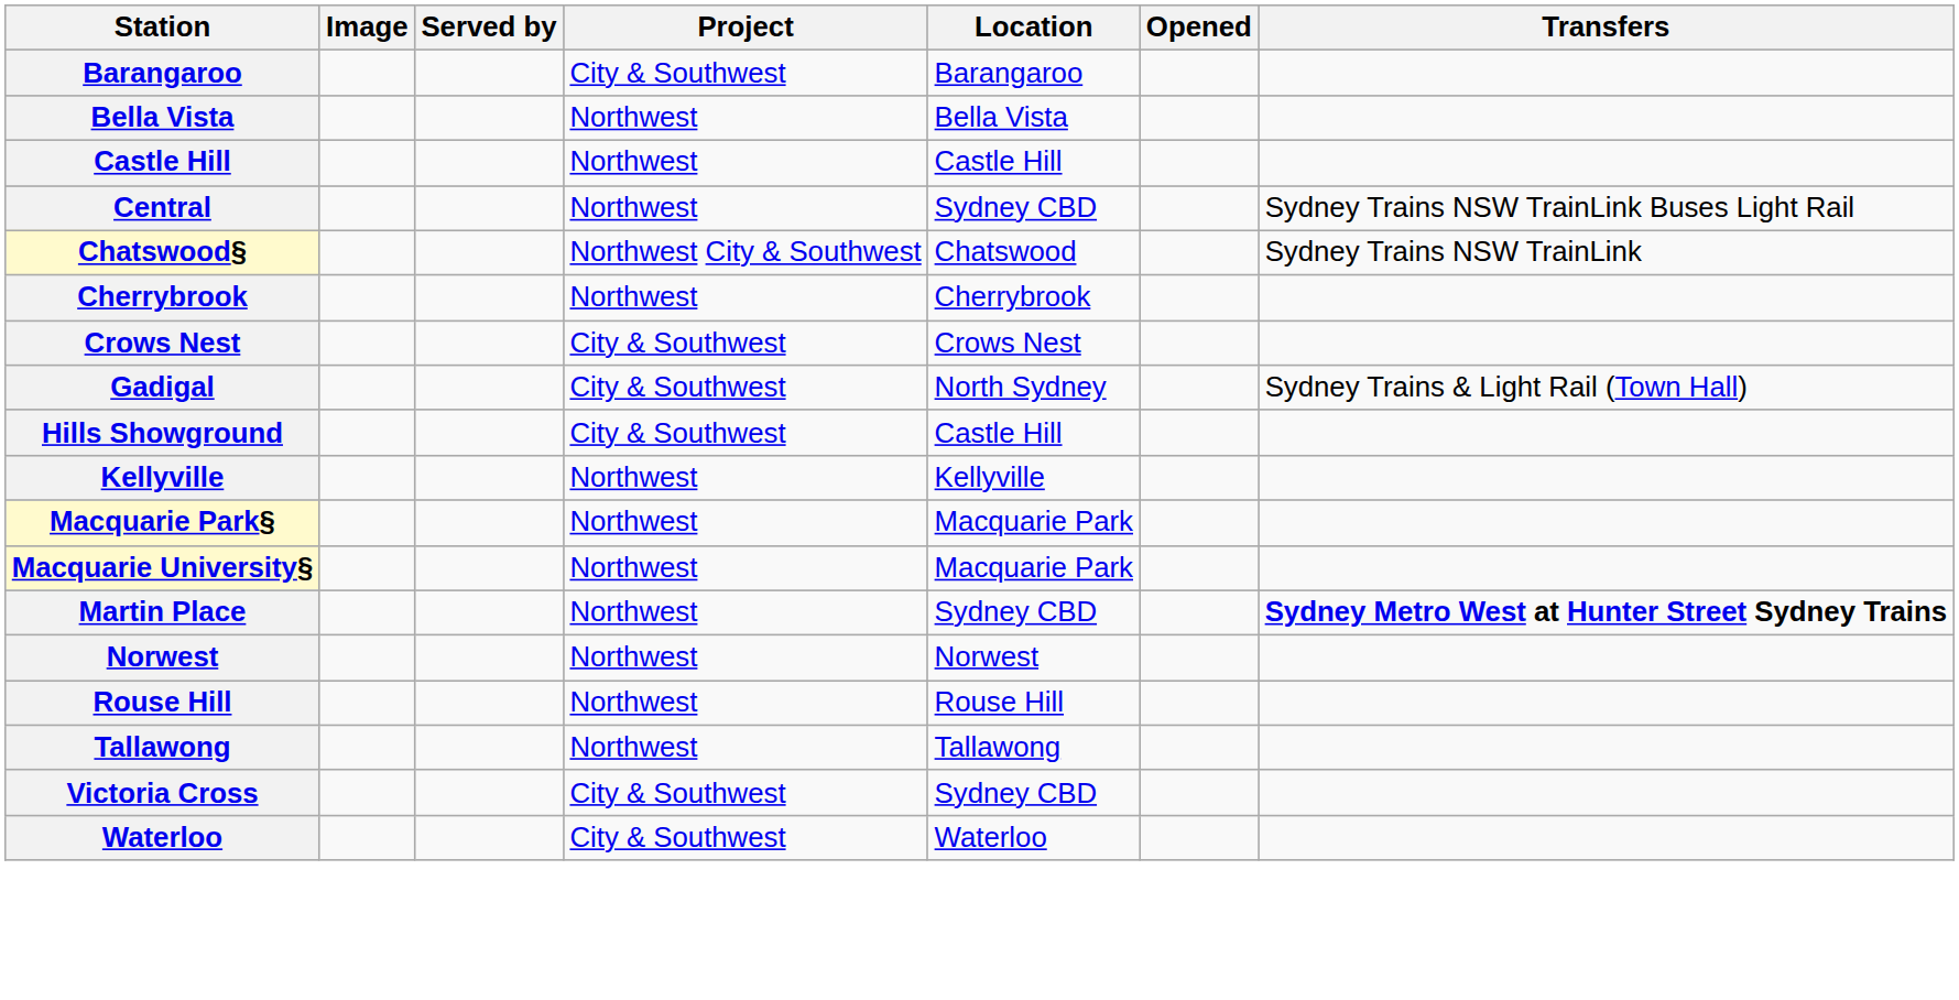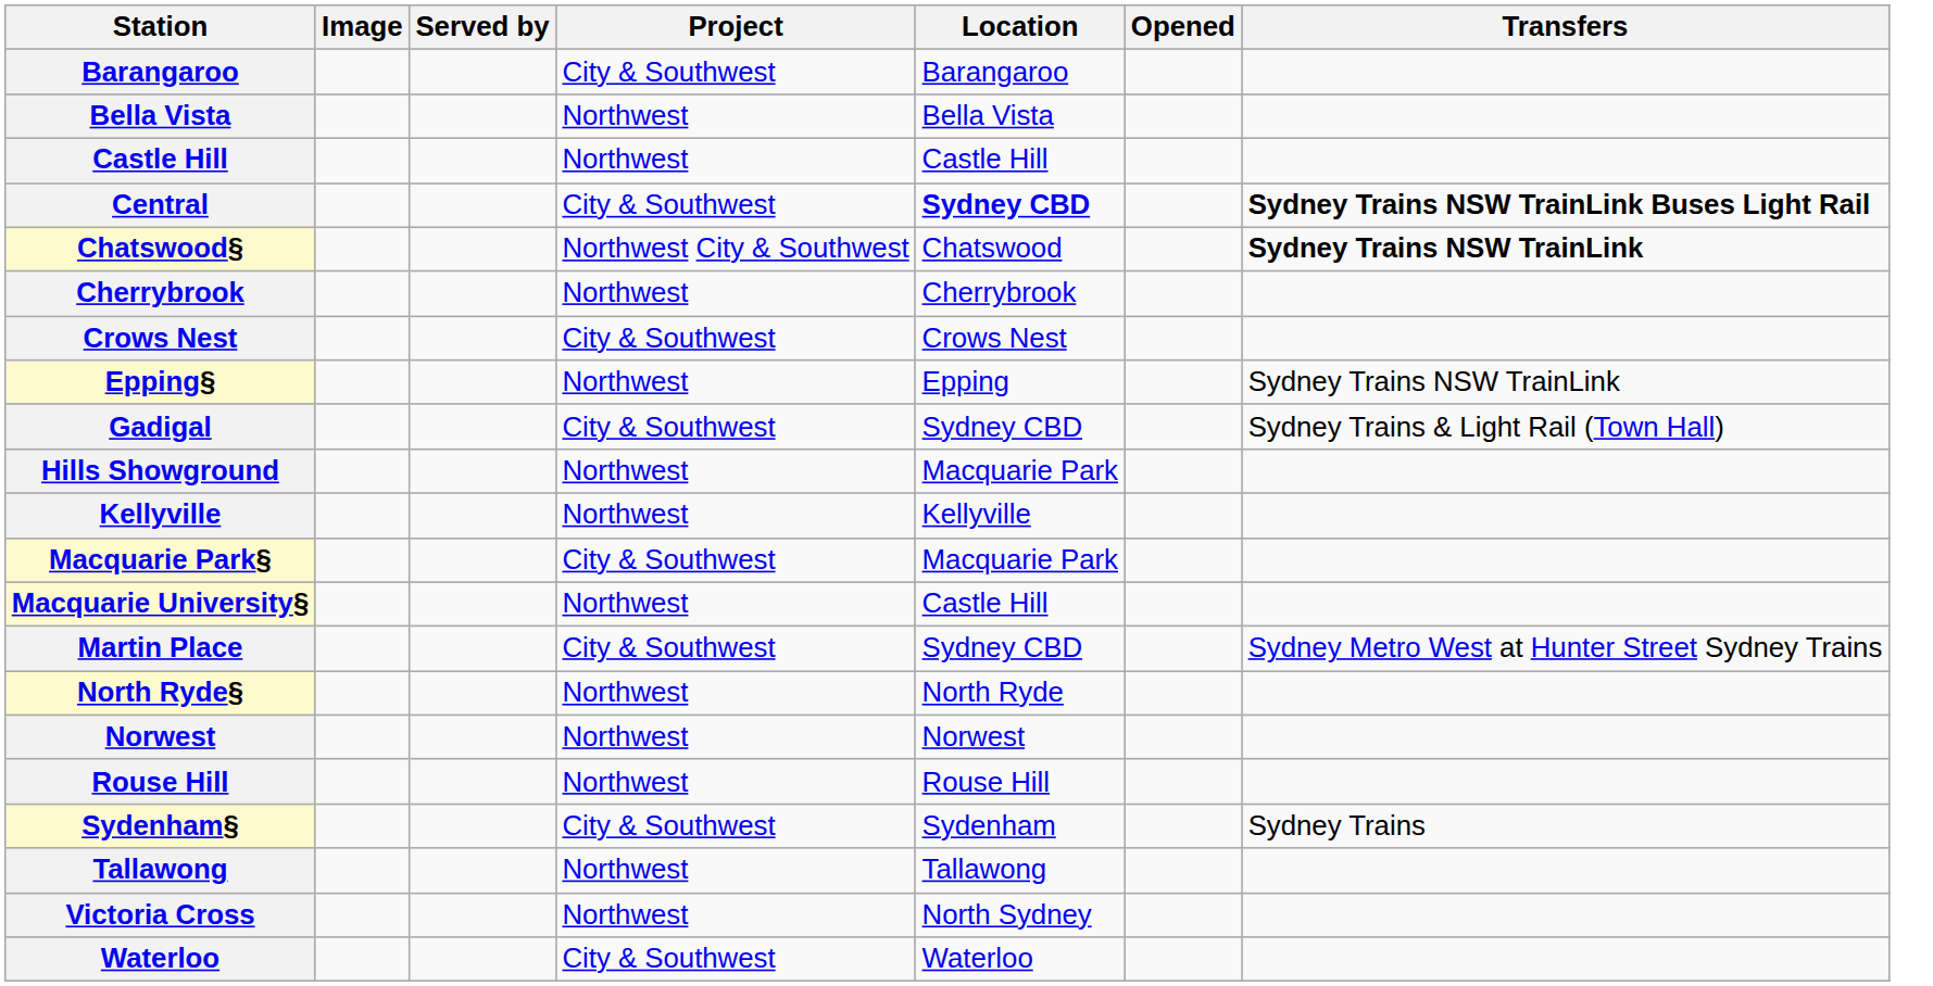 <table class="wikitable sortable" style="font-size: 100%">
 <tr>
 <th scope=col>Station</th>
 <th scope=col class="unsortable">Image</th>
 <th scope=col>Served by</th>
 <th scope=col>Project</th>
 <th scope=col>Location</th>
 <th scope=col>Opened</th>
 <th scope=col>Transfers</th>
 </tr>
 <tr>
 <th scope=row><a href='#'>Barangaroo</a></th>
 <td></td>
 <td></td>
 <td><a href='#'>City & Southwest</a></td>
 <td><a href='#'>Barangaroo</a></td>
 <td></td>
 <td></td>
 </tr>
 <tr>
 <th scope=row><a href='#'>Bella Vista</a></th>
 <td></td>
 <td></td>
 <td><a href='#'>Northwest</a></td>
 <td><a href='#'>Bella Vista</a></td>
 <td></td>
 <td></td>
 </tr>
 <tr>
 <th scope=row><a href='#'>Castle Hill</a></th>
 <td></td>
 <td></td>
 <td><a href='#'>Northwest</a></td>
 <td><a href='#'>Castle Hill</a></td>
 <td></td>
 <td></td>
 </tr>
 <tr>
 <th scope=row><a href='#'>Central</a></th>
 <td></td>
 <td></td>
-<td><a href='#'>Northwest</a></td>
-<td><a href='#'>Sydney CBD</a></td>
+<td><a href='#'>City & Southwest</a></td>
+<td><strong><a href='#'>Sydney CBD</a></strong></td>
 <td></td>
-<td> Sydney Trains   NSW TrainLink   Buses  Light Rail</td>
+<td><strong> Sydney Trains   NSW TrainLink   Buses  Light Rail</strong></td>
 </tr>
 <tr>
 <th scope="row" style="background-color:#FFFACD"><a href='#'>Chatswood</a>§</th>
 <td></td>
 <td></td>
 <td><a href='#'>Northwest</a>  <a href='#'>City & Southwest</a></td>
 <td><a href='#'>Chatswood</a></td>
 <td></td>
-<td> Sydney Trains   NSW TrainLink</td>
+<td><strong> Sydney Trains   NSW TrainLink</strong></td>
 </tr>
 <tr>
 <th scope=row><a href='#'>Cherrybrook</a></th>
 <td></td>
 <td></td>
 <td><a href='#'>Northwest</a></td>
 <td><a href='#'>Cherrybrook</a></td>
 <td></td>
 <td></td>
 </tr>
 <tr>
 <th scope=row><a href='#'>Crows Nest</a></th>
 <td></td>
 <td></td>
 <td><a href='#'>City & Southwest</a></td>
 <td><a href='#'>Crows Nest</a></td>
 <td></td>
 <td></td>
 </tr>
 <tr>
+<th scope="row" style="background-color:#FFFACD"><a href='#'>Epping</a>§</th>
+<td></td>
+<td></td>
+<td><a href='#'>Northwest</a></td>
+<td><a href='#'>Epping</a></td>
+<td></td>
+<td> Sydney Trains   NSW TrainLink</td>
+</tr>
+<tr>
 <th scope=row><a href='#'>Gadigal</a></th>
 <td></td>
 <td></td>
 <td><a href='#'>City & Southwest</a></td>
-<td><a href='#'>North Sydney</a></td>
+<td><a href='#'>Sydney CBD</a></td>
 <td></td>
 <td> Sydney Trains &  Light Rail (<a href='#'>Town Hall</a>)</td>
 </tr>
 <tr>
 <th scope=row><a href='#'>Hills Showground</a></th>
 <td></td>
 <td></td>
-<td><a href='#'>City & Southwest</a></td>
-<td><a href='#'>Castle Hill</a></td>
+<td><a href='#'>Northwest</a></td>
+<td><a href='#'>Macquarie Park</a></td>
 <td></td>
 <td></td>
 </tr>
 <tr>
 <th scope=row><a href='#'>Kellyville</a></th>
 <td></td>
 <td></td>
 <td><a href='#'>Northwest</a></td>
 <td><a href='#'>Kellyville</a></td>
 <td></td>
 <td></td>
 </tr>
 <tr>
 <th scope="row" style="background-color:#FFFACD"><a href='#'>Macquarie Park</a>§</th>
 <td></td>
 <td></td>
-<td><a href='#'>Northwest</a></td>
+<td><a href='#'>City & Southwest</a></td>
 <td><a href='#'>Macquarie Park</a></td>
 <td></td>
 <td></td>
 </tr>
 <tr>
 <th scope="row" style="background-color:#FFFACD"><a href='#'>Macquarie University</a>§</th>
 <td></td>
 <td></td>
 <td><a href='#'>Northwest</a></td>
-<td><a href='#'>Macquarie Park</a></td>
+<td><a href='#'>Castle Hill</a></td>
 <td></td>
 <td></td>
 </tr>
 <tr>
 <th scope=row><a href='#'>Martin Place</a></th>
 <td></td>
 <td></td>
-<td><a href='#'>Northwest</a></td>
+<td><a href='#'>City & Southwest</a></td>
 <td><a href='#'>Sydney CBD</a></td>
 <td></td>
-<td><strong> <a href='#'>Sydney Metro West</a> at <a href='#'>Hunter Street</a>   Sydney Trains</strong></td>
+<td> <a href='#'>Sydney Metro West</a> at <a href='#'>Hunter Street</a>   Sydney Trains</td>
+</tr>
+<tr>
+<th scope="row" style="background-color:#FFFACD"><a href='#'>North Ryde</a>§</th>
+<td></td>
+<td></td>
+<td><a href='#'>Northwest</a></td>
+<td><a href='#'>North Ryde</a></td>
+<td></td>
+<td></td>
 </tr>
 <tr>
 <th scope=row><a href='#'>Norwest</a></th>
 <td></td>
 <td></td>
 <td><a href='#'>Northwest</a></td>
 <td><a href='#'>Norwest</a></td>
 <td></td>
 <td></td>
 </tr>
 <tr>
 <th scope=row><a href='#'>Rouse Hill</a></th>
 <td></td>
 <td></td>
 <td><a href='#'>Northwest</a></td>
 <td><a href='#'>Rouse Hill</a></td>
 <td></td>
 <td></td>
 </tr>
 <tr>
+<th scope="row" style="background-color:#FFFACD"><a href='#'>Sydenham</a>§</th>
+<td></td>
+<td></td>
+<td><a href='#'>City & Southwest</a></td>
+<td><a href='#'>Sydenham</a></td>
+<td></td>
+<td> Sydney Trains</td>
+</tr>
+<tr>
 <th scope=row><a href='#'>Tallawong</a></th>
 <td></td>
 <td></td>
 <td><a href='#'>Northwest</a></td>
 <td><a href='#'>Tallawong</a></td>
 <td></td>
 <td></td>
 </tr>
 <tr>
 <th scope=row><a href='#'>Victoria Cross</a></th>
 <td></td>
 <td></td>
-<td><a href='#'>City & Southwest</a></td>
-<td><a href='#'>Sydney CBD</a></td>
+<td><a href='#'>Northwest</a></td>
+<td><a href='#'>North Sydney</a></td>
 <td></td>
 <td></td>
 </tr>
 <tr>
 <th scope=row><a href='#'>Waterloo</a></th>
 <td></td>
 <td></td>
 <td><a href='#'>City & Southwest</a></td>
 <td><a href='#'>Waterloo</a></td>
 <td></td>
 <td></td>
 </tr>
 </table>
